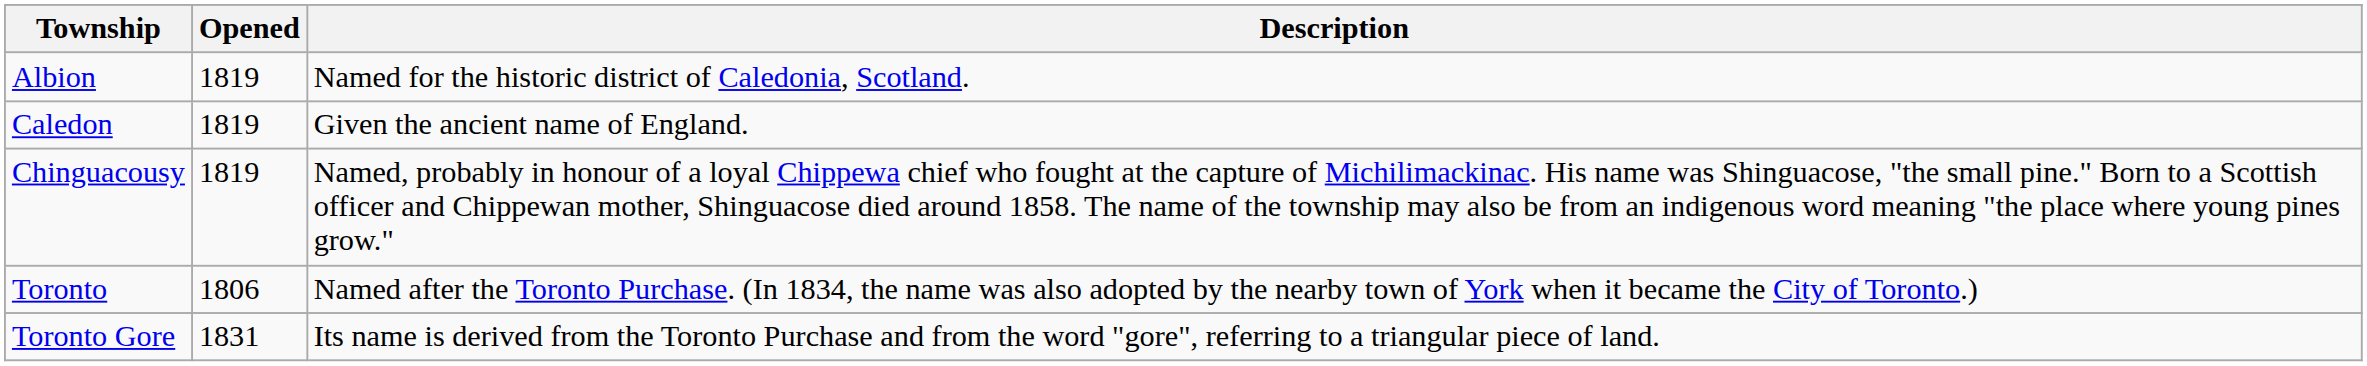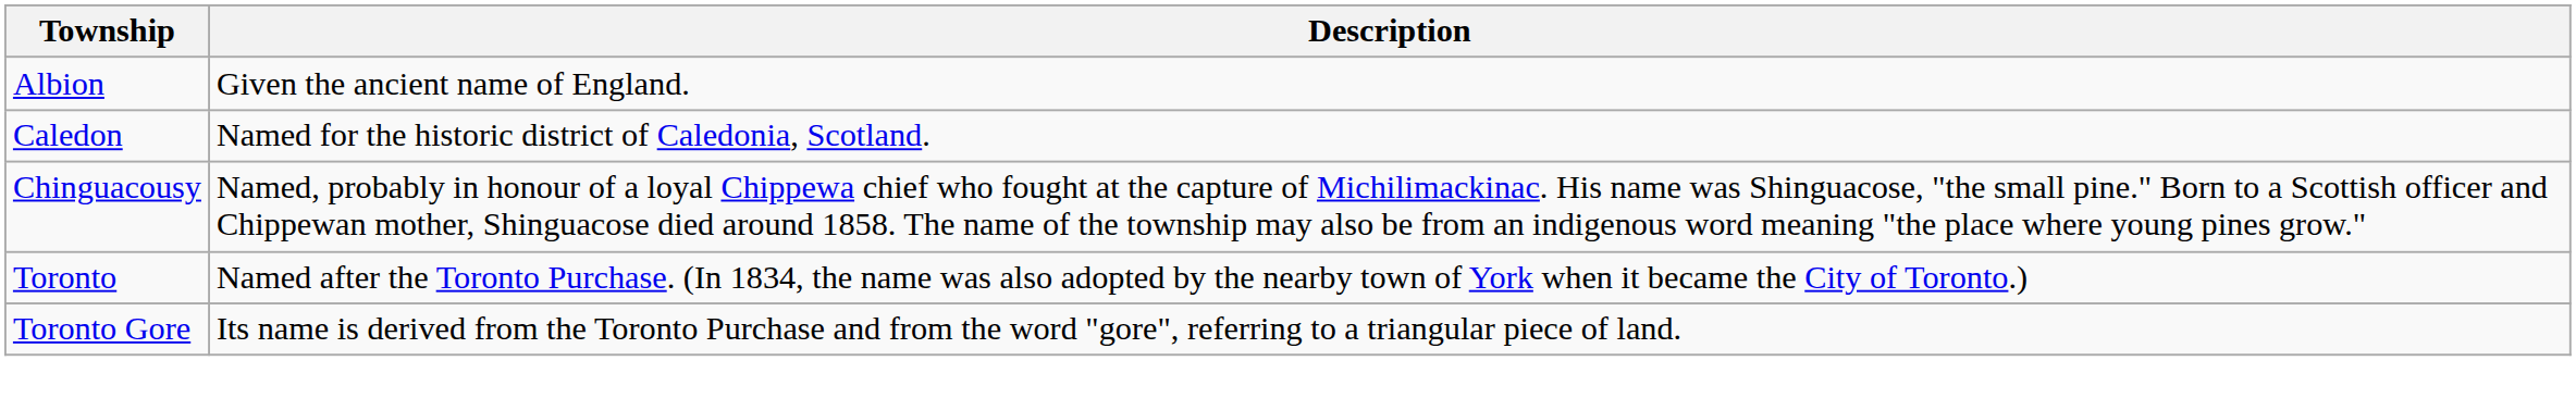 <table class = "wikitable">
 <tr>
 <th>Township</th>
-<th>Opened</th>
 <th>Description</th>
 </tr>
 <tr valign ="top">
 <td><a href='#'>Albion</a></td>
-<td>1819</td>
+<td>Given the ancient name of England.</td>
+</tr>
+<tr valign ="top">
+<td><a href='#'>Caledon</a></td>
 <td>Named for the historic district of <a href='#'>Caledonia</a>, <a href='#'>Scotland</a>.</td>
 </tr>
 <tr valign ="top">
-<td><a href='#'>Caledon</a></td>
-<td>1819</td>
-<td>Given the ancient name of England.</td>
-</tr>
-<tr valign ="top">
 <td><a href='#'>Chinguacousy</a></td>
-<td>1819</td>
 <td>Named, probably in honour of a loyal <a href='#'>Chippewa</a> chief who fought at the capture of <a href='#'>Michilimackinac</a>. His name was Shinguacose, "the small pine." Born to a Scottish officer and Chippewan mother, Shinguacose died around 1858. The name of the township may also be from an indigenous word meaning "the place where young pines grow."</td>
 </tr>
 <tr valign ="top">
 <td><a href='#'>Toronto</a></td>
-<td>1806</td>
 <td>Named after the <a href='#'>Toronto Purchase</a>. (In 1834, the name was also adopted by the nearby town of <a href='#'>York</a> when it became the <a href='#'>City of Toronto</a>.)</td>
 </tr>
 <tr valign ="top">
 <td><a href='#'>Toronto Gore</a></td>
-<td>1831</td>
 <td>Its name is derived from the Toronto Purchase and from the word "gore", referring to a triangular piece of land.</td>
 </tr>
 </table>
